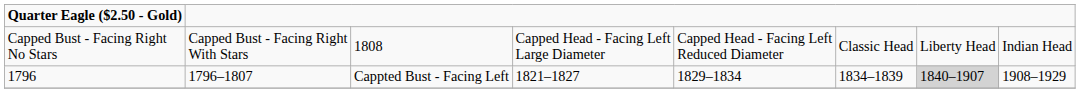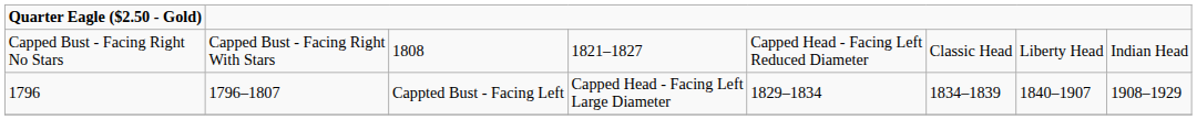 <table class="wikitable">
 <tr>
 <td><strong>Quarter Eagle ($2.50 - Gold)</strong></td>
 </tr>
 <tr>
 <td>Capped Bust - Facing Right<br>No Stars</td>
 <td>Capped Bust - Facing Right<br>With Stars</td>
 <td>1808</td>
-<td>Capped Head - Facing Left<br>Large Diameter</td>
+<td>1821–1827</td>
 <td>Capped Head - Facing Left<br>Reduced Diameter</td>
 <td>Classic Head</td>
 <td>Liberty Head</td>
 <td>Indian Head</td>
 </tr>
 <tr>
 <td>1796</td>
 <td>1796–1807</td>
 <td>Cappted Bust - Facing Left</td>
-<td>1821–1827</td>
+<td>Capped Head - Facing Left<br>Large Diameter</td>
 <td>1829–1834</td>
 <td>1834–1839</td>
-<td style="background: lightgrey;">1840–1907</td>
+<td>1840–1907</td>
 <td>1908–1929</td>
 </tr>
 <tr>
 </tr>
 </table>
